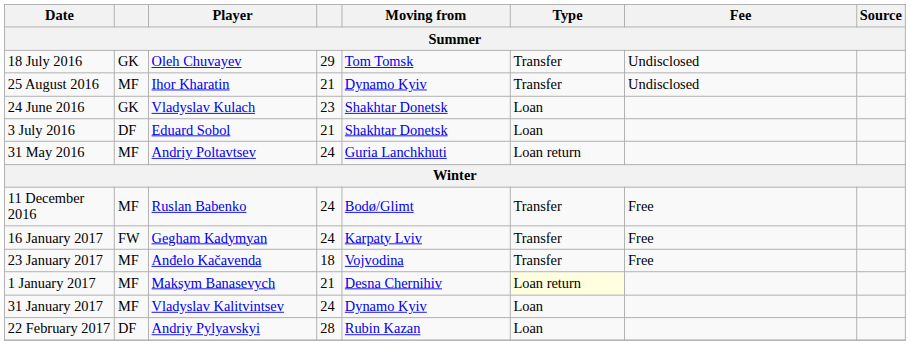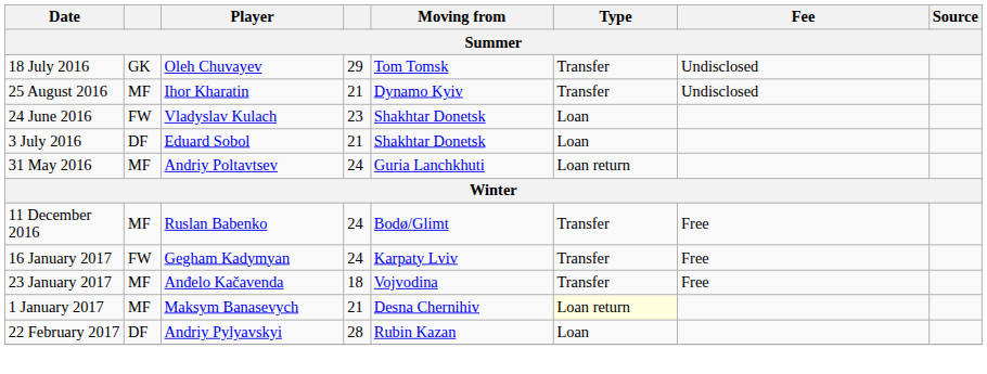 <table class="wikitable sortable">
 <tr>
 <th style="width:115px;">Date</th>
 <th style="width:30px;"></th>
 <th style="width:180px;">Player</th>
 <th style="width:20px;"></th>
 <th style="width:180px;">Moving from</th>
 <th style="width:120px;" class="unsortable">Type</th>
 <th style="width:250px;" class="unsortable">Fee</th>
 <th style="width:20px;">Source</th>
 </tr>
 <tr>
 <th colspan=8>Summer</th>
 </tr>
 <tr>
 <td>18 July 2016</td>
 <td>GK</td>
 <td> <a href='#'>Oleh Chuvayev</a></td>
 <td>29</td>
 <td> <a href='#'>Tom Tomsk</a></td>
 <td>Transfer</td>
 <td>Undisclosed</td>
 <td></td>
 </tr>
 <tr>
 <td>25 August 2016</td>
 <td>MF</td>
 <td> <a href='#'>Ihor Kharatin</a></td>
 <td>21</td>
 <td> <a href='#'>Dynamo Kyiv</a></td>
 <td>Transfer</td>
 <td>Undisclosed</td>
 <td></td>
 </tr>
 <tr>
 <td>24 June 2016</td>
-<td>GK</td>
+<td>FW</td>
 <td> <a href='#'>Vladyslav Kulach</a></td>
 <td>23</td>
 <td> <a href='#'>Shakhtar Donetsk</a></td>
 <td>Loan</td>
 <td></td>
 <td></td>
 </tr>
 <tr>
 <td>3 July 2016</td>
 <td>DF</td>
 <td> <a href='#'>Eduard Sobol</a></td>
 <td>21</td>
 <td> <a href='#'>Shakhtar Donetsk</a></td>
 <td>Loan</td>
 <td></td>
 <td></td>
 </tr>
 <tr>
 <td>31 May 2016</td>
 <td>MF</td>
 <td> <a href='#'>Andriy Poltavtsev</a></td>
 <td>24</td>
 <td> <a href='#'>Guria Lanchkhuti</a></td>
 <td>Loan return</td>
 <td></td>
 <td></td>
 </tr>
 <tr>
 <th colspan=8>Winter</th>
 </tr>
 <tr>
 <td>11 December 2016</td>
 <td>MF</td>
 <td> <a href='#'>Ruslan Babenko</a></td>
 <td>24</td>
 <td> <a href='#'>Bodø/Glimt</a></td>
 <td>Transfer</td>
 <td>Free</td>
 <td></td>
 </tr>
 <tr>
 <td>16 January 2017</td>
 <td>FW</td>
 <td> <a href='#'>Gegham Kadymyan</a></td>
 <td>24</td>
 <td> <a href='#'>Karpaty Lviv</a></td>
 <td>Transfer</td>
 <td>Free</td>
 <td></td>
 </tr>
 <tr>
 <td>23 January 2017</td>
 <td>MF</td>
 <td> <a href='#'>Anđelo Kačavenda</a></td>
 <td>18</td>
 <td> <a href='#'>Vojvodina</a></td>
 <td>Transfer</td>
 <td>Free</td>
 <td></td>
 </tr>
 <tr>
 <td>1 January 2017</td>
 <td>MF</td>
 <td> <a href='#'>Maksym Banasevych</a></td>
 <td>21</td>
 <td> <a href='#'>Desna Chernihiv</a></td>
 <td style="background: lightyellow;">Loan return</td>
 <td></td>
 <td></td>
 </tr>
 <tr>
-<td>31 January 2017</td>
-<td>MF</td>
-<td> <a href='#'>Vladyslav Kalitvintsev</a></td>
-<td>24</td>
-<td> <a href='#'>Dynamo Kyiv</a></td>
-<td>Loan</td>
-<td></td>
-<td></td>
-</tr>
-<tr>
 <td>22 February 2017</td>
 <td>DF</td>
 <td> <a href='#'>Andriy Pylyavskyi</a></td>
 <td>28</td>
 <td> <a href='#'>Rubin Kazan</a></td>
 <td>Loan</td>
 <td></td>
 <td></td>
 </tr>
 <tr>
 </tr>
 </table>
